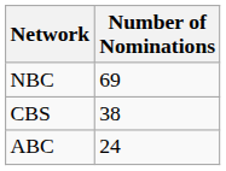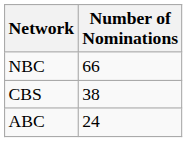 <table class="wikitable">
 <tr>
 <th>Network</th>
 <th>Number of<br>Nominations</th>
 </tr>
 <tr>
 <td>NBC</td>
-<td>69</td>
+<td>66</td>
 </tr>
 <tr>
 <td>CBS</td>
 <td>38</td>
 </tr>
 <tr>
 <td>ABC</td>
 <td>24</td>
 </tr>
 </table>
